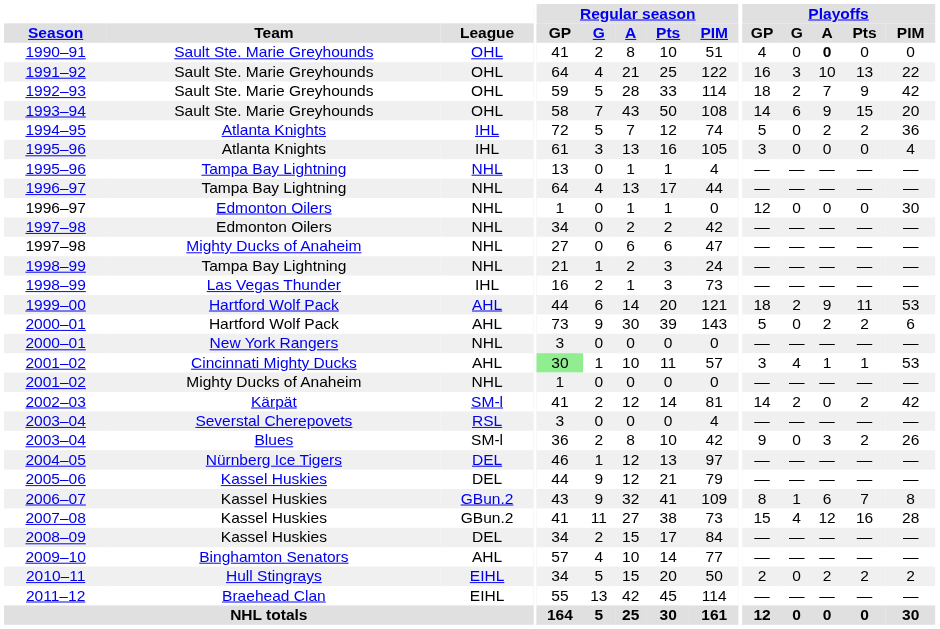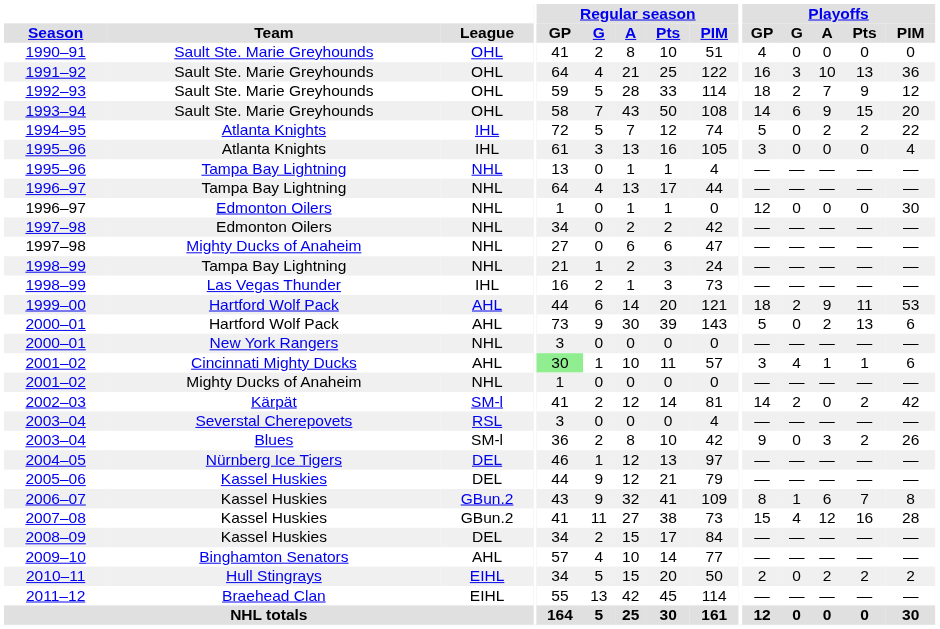 <table border="0" cellpadding="1" cellspacing="0" style="text-align:center; width:60em;">
 <tr bgcolor="#e0e0e0">
 <th colspan="3" bgcolor="#ffffff"></th>
 <th rowspan="100" bgcolor="#ffffff"></th>
 <th colspan="5"><a href='#'>Regular season</a></th>
 <th rowspan="100" bgcolor="#ffffff"></th>
 <th colspan="5"><a href='#'>Playoffs</a></th>
 </tr>
 <tr bgcolor="#e0e0e0">
 <th><a href='#'>Season</a></th>
 <th>Team</th>
 <th>League</th>
 <th>GP</th>
 <th><a href='#'>G</a></th>
 <th><a href='#'>A</a></th>
 <th><a href='#'>Pts</a></th>
 <th><a href='#'>PIM</a></th>
 <th>GP</th>
 <th>G</th>
 <th>A</th>
 <th>Pts</th>
 <th>PIM</th>
 </tr>
 <tr>
 <td><a href='#'>1990–91</a></td>
 <td><a href='#'>Sault Ste. Marie Greyhounds</a></td>
 <td><a href='#'>OHL</a></td>
 <td>41</td>
 <td>2</td>
 <td>8</td>
 <td>10</td>
 <td>51</td>
 <td>4</td>
 <td>0</td>
-<td><strong>0</strong></td>
+<td>0</td>
 <td>0</td>
 <td>0</td>
 </tr>
 <tr bgcolor="#f0f0f0">
 <td><a href='#'>1991–92</a></td>
 <td>Sault Ste. Marie Greyhounds</td>
 <td>OHL</td>
 <td>64</td>
 <td>4</td>
 <td>21</td>
 <td>25</td>
 <td>122</td>
 <td>16</td>
 <td>3</td>
 <td>10</td>
 <td>13</td>
-<td>22</td>
+<td>36</td>
 </tr>
 <tr>
 <td><a href='#'>1992–93</a></td>
 <td>Sault Ste. Marie Greyhounds</td>
 <td>OHL</td>
 <td>59</td>
 <td>5</td>
 <td>28</td>
 <td>33</td>
 <td>114</td>
 <td>18</td>
 <td>2</td>
 <td>7</td>
 <td>9</td>
-<td>42</td>
+<td>12</td>
 </tr>
 <tr bgcolor="#f0f0f0">
 <td><a href='#'>1993–94</a></td>
 <td>Sault Ste. Marie Greyhounds</td>
 <td>OHL</td>
 <td>58</td>
 <td>7</td>
 <td>43</td>
 <td>50</td>
 <td>108</td>
 <td>14</td>
 <td>6</td>
 <td>9</td>
 <td>15</td>
 <td>20</td>
 </tr>
 <tr>
 <td><a href='#'>1994–95</a></td>
 <td><a href='#'>Atlanta Knights</a></td>
 <td><a href='#'>IHL</a></td>
 <td>72</td>
 <td>5</td>
 <td>7</td>
 <td>12</td>
 <td>74</td>
 <td>5</td>
 <td>0</td>
 <td>2</td>
 <td>2</td>
-<td>36</td>
+<td>22</td>
 </tr>
 <tr bgcolor="#f0f0f0">
 <td><a href='#'>1995–96</a></td>
 <td>Atlanta Knights</td>
 <td>IHL</td>
 <td>61</td>
 <td>3</td>
 <td>13</td>
 <td>16</td>
 <td>105</td>
 <td>3</td>
 <td>0</td>
 <td>0</td>
 <td>0</td>
 <td>4</td>
 </tr>
 <tr>
 <td><a href='#'>1995–96</a></td>
 <td><a href='#'>Tampa Bay Lightning</a></td>
 <td><a href='#'>NHL</a></td>
 <td>13</td>
 <td>0</td>
 <td>1</td>
 <td>1</td>
 <td>4</td>
 <td>—</td>
 <td>—</td>
 <td>—</td>
 <td>—</td>
 <td>—</td>
 </tr>
 <tr bgcolor="#f0f0f0">
 <td><a href='#'>1996–97</a></td>
 <td>Tampa Bay Lightning</td>
 <td>NHL</td>
 <td>64</td>
 <td>4</td>
 <td>13</td>
 <td>17</td>
 <td>44</td>
 <td>—</td>
 <td>—</td>
 <td>—</td>
 <td>—</td>
 <td>—</td>
 </tr>
 <tr>
 <td>1996–97</td>
 <td><a href='#'>Edmonton Oilers</a></td>
 <td>NHL</td>
 <td>1</td>
 <td>0</td>
 <td>1</td>
 <td>1</td>
 <td>0</td>
 <td>12</td>
 <td>0</td>
 <td>0</td>
 <td>0</td>
 <td>30</td>
 </tr>
 <tr bgcolor="#f0f0f0">
 <td><a href='#'>1997–98</a></td>
 <td>Edmonton Oilers</td>
 <td>NHL</td>
 <td>34</td>
 <td>0</td>
 <td>2</td>
 <td>2</td>
 <td>42</td>
 <td>—</td>
 <td>—</td>
 <td>—</td>
 <td>—</td>
 <td>—</td>
 </tr>
 <tr>
 <td>1997–98</td>
 <td><a href='#'>Mighty Ducks of Anaheim</a></td>
 <td>NHL</td>
 <td>27</td>
 <td>0</td>
 <td>6</td>
 <td>6</td>
 <td>47</td>
 <td>—</td>
 <td>—</td>
 <td>—</td>
 <td>—</td>
 <td>—</td>
 </tr>
 <tr bgcolor="#f0f0f0">
 <td><a href='#'>1998–99</a></td>
 <td>Tampa Bay Lightning</td>
 <td>NHL</td>
 <td>21</td>
 <td>1</td>
 <td>2</td>
 <td>3</td>
 <td>24</td>
 <td>—</td>
 <td>—</td>
 <td>—</td>
 <td>—</td>
 <td>—</td>
 </tr>
 <tr>
 <td><a href='#'>1998–99</a></td>
 <td><a href='#'>Las Vegas Thunder</a></td>
 <td>IHL</td>
 <td>16</td>
 <td>2</td>
 <td>1</td>
 <td>3</td>
 <td>73</td>
 <td>—</td>
 <td>—</td>
 <td>—</td>
 <td>—</td>
 <td>—</td>
 </tr>
 <tr bgcolor="#f0f0f0">
 <td><a href='#'>1999–00</a></td>
 <td><a href='#'>Hartford Wolf Pack</a></td>
 <td><a href='#'>AHL</a></td>
 <td>44</td>
 <td>6</td>
 <td>14</td>
 <td>20</td>
 <td>121</td>
 <td>18</td>
 <td>2</td>
 <td>9</td>
 <td>11</td>
 <td>53</td>
 </tr>
 <tr>
 <td><a href='#'>2000–01</a></td>
 <td>Hartford Wolf Pack</td>
 <td>AHL</td>
 <td>73</td>
 <td>9</td>
 <td>30</td>
 <td>39</td>
 <td>143</td>
 <td>5</td>
 <td>0</td>
 <td>2</td>
-<td>2</td>
+<td>13</td>
 <td>6</td>
 </tr>
 <tr bgcolor="#f0f0f0">
 <td><a href='#'>2000–01</a></td>
 <td><a href='#'>New York Rangers</a></td>
 <td>NHL</td>
 <td>3</td>
 <td>0</td>
 <td>0</td>
 <td>0</td>
 <td>0</td>
 <td>—</td>
 <td>—</td>
 <td>—</td>
 <td>—</td>
 <td>—</td>
 </tr>
 <tr>
 <td><a href='#'>2001–02</a></td>
 <td><a href='#'>Cincinnati Mighty Ducks</a></td>
 <td>AHL</td>
 <td style="background: lightgreen;">30</td>
 <td>1</td>
 <td>10</td>
 <td>11</td>
 <td>57</td>
 <td>3</td>
 <td>4</td>
 <td>1</td>
 <td>1</td>
-<td>53</td>
+<td>6</td>
 </tr>
 <tr bgcolor="#f0f0f0">
 <td><a href='#'>2001–02</a></td>
 <td>Mighty Ducks of Anaheim</td>
 <td>NHL</td>
 <td>1</td>
 <td>0</td>
 <td>0</td>
 <td>0</td>
 <td>0</td>
 <td>—</td>
 <td>—</td>
 <td>—</td>
 <td>—</td>
 <td>—</td>
 </tr>
 <tr>
 <td><a href='#'>2002–03</a></td>
 <td><a href='#'>Kärpät</a></td>
 <td><a href='#'>SM-l</a></td>
 <td>41</td>
 <td>2</td>
 <td>12</td>
 <td>14</td>
 <td>81</td>
 <td>14</td>
 <td>2</td>
 <td>0</td>
 <td>2</td>
 <td>42</td>
 </tr>
 <tr bgcolor="#f0f0f0">
 <td><a href='#'>2003–04</a></td>
 <td><a href='#'>Severstal Cherepovets</a></td>
 <td><a href='#'>RSL</a></td>
 <td>3</td>
 <td>0</td>
 <td>0</td>
 <td>0</td>
 <td>4</td>
 <td>—</td>
 <td>—</td>
 <td>—</td>
 <td>—</td>
 <td>—</td>
 </tr>
 <tr>
 <td><a href='#'>2003–04</a></td>
 <td><a href='#'>Blues</a></td>
 <td>SM-l</td>
 <td>36</td>
 <td>2</td>
 <td>8</td>
 <td>10</td>
 <td>42</td>
 <td>9</td>
 <td>0</td>
 <td>3</td>
 <td>2</td>
 <td>26</td>
 </tr>
 <tr bgcolor="#f0f0f0">
 <td><a href='#'>2004–05</a></td>
 <td><a href='#'>Nürnberg Ice Tigers</a></td>
 <td><a href='#'>DEL</a></td>
 <td>46</td>
 <td>1</td>
 <td>12</td>
 <td>13</td>
 <td>97</td>
 <td>—</td>
 <td>—</td>
 <td>—</td>
 <td>—</td>
 <td>—</td>
 </tr>
 <tr>
 <td><a href='#'>2005–06</a></td>
 <td><a href='#'>Kassel Huskies</a></td>
 <td>DEL</td>
 <td>44</td>
 <td>9</td>
 <td>12</td>
 <td>21</td>
 <td>79</td>
 <td>—</td>
 <td>—</td>
 <td>—</td>
 <td>—</td>
 <td>—</td>
 </tr>
 <tr bgcolor="#f0f0f0">
 <td><a href='#'>2006–07</a></td>
 <td>Kassel Huskies</td>
 <td><a href='#'>GBun.2</a></td>
 <td>43</td>
 <td>9</td>
 <td>32</td>
 <td>41</td>
 <td>109</td>
 <td>8</td>
 <td>1</td>
 <td>6</td>
 <td>7</td>
 <td>8</td>
 </tr>
 <tr>
 <td><a href='#'>2007–08</a></td>
 <td>Kassel Huskies</td>
 <td>GBun.2</td>
 <td>41</td>
 <td>11</td>
 <td>27</td>
 <td>38</td>
 <td>73</td>
 <td>15</td>
 <td>4</td>
 <td>12</td>
 <td>16</td>
 <td>28</td>
 </tr>
 <tr bgcolor="#f0f0f0">
 <td><a href='#'>2008–09</a></td>
 <td>Kassel Huskies</td>
 <td>DEL</td>
 <td>34</td>
 <td>2</td>
 <td>15</td>
 <td>17</td>
 <td>84</td>
 <td>—</td>
 <td>—</td>
 <td>—</td>
 <td>—</td>
 <td>—</td>
 </tr>
 <tr>
 <td><a href='#'>2009–10</a></td>
 <td><a href='#'>Binghamton Senators</a></td>
 <td>AHL</td>
 <td>57</td>
 <td>4</td>
 <td>10</td>
 <td>14</td>
 <td>77</td>
 <td>—</td>
 <td>—</td>
 <td>—</td>
 <td>—</td>
 <td>—</td>
 </tr>
 <tr bgcolor="#f0f0f0">
 <td><a href='#'>2010–11</a></td>
 <td><a href='#'>Hull Stingrays</a></td>
 <td><a href='#'>EIHL</a></td>
 <td>34</td>
 <td>5</td>
 <td>15</td>
 <td>20</td>
 <td>50</td>
 <td>2</td>
 <td>0</td>
 <td>2</td>
 <td>2</td>
 <td>2</td>
 </tr>
 <tr>
 <td><a href='#'>2011–12</a></td>
 <td><a href='#'>Braehead Clan</a></td>
 <td>EIHL</td>
 <td>55</td>
 <td>13</td>
 <td>42</td>
 <td>45</td>
 <td>114</td>
 <td>—</td>
 <td>—</td>
 <td>—</td>
 <td>—</td>
 <td>—</td>
 </tr>
 <tr bgcolor="#e0e0e0">
 <th colspan="3">NHL totals</th>
 <th>164</th>
 <th>5</th>
 <th>25</th>
 <th>30</th>
 <th>161</th>
 <th>12</th>
 <th>0</th>
 <th>0</th>
 <th>0</th>
 <th>30</th>
 </tr>
 </table>
